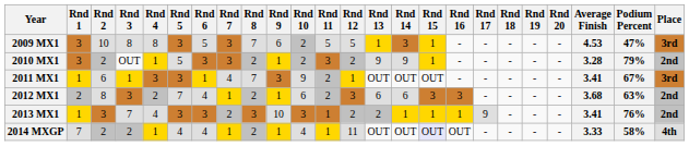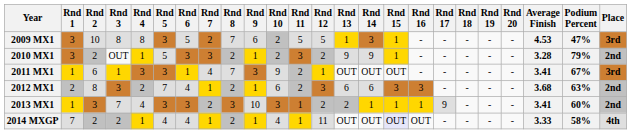 <table class="wikitable" style="font-size: 85%; text-align:center">
 <tr valign="top">
 <th valign="middle">Year</th>
 <th>Rnd<br>1</th>
 <th>Rnd<br>2</th>
 <th>Rnd<br>3</th>
 <th>Rnd<br>4</th>
 <th>Rnd<br>5</th>
 <th>Rnd<br>6</th>
 <th>Rnd<br>7</th>
 <th>Rnd<br>8</th>
 <th>Rnd<br>9</th>
 <th>Rnd<br>10</th>
 <th>Rnd<br>11</th>
 <th>Rnd<br>12</th>
 <th>Rnd<br>13</th>
 <th>Rnd<br>14</th>
 <th>Rnd<br>15</th>
 <th>Rnd<br>16</th>
 <th>Rnd<br>17</th>
 <th>Rnd<br>18</th>
 <th>Rnd<br>19</th>
 <th>Rnd<br>20</th>
 <th valign="middle">Average<br>Finish</th>
 <th valign="middle">Podium<br>Percent</th>
 <th valign="middle">Place</th>
 </tr>
 <tr>
 <th>2009 MX1</th>
 <td style="background:#cd7f32;">3</td>
 <td style="background:#dfdfdf;">10</td>
 <td style="background:#dfdfdf;">8</td>
 <td style="background:#dfdfdf;">8</td>
 <td style="background:#cd7f32;">3</td>
 <td style="background:#dfdfdf;">5</td>
-<td style="background:#cd7f32;">3</td>
+<td style="background:#cd7f32;">2</td>
 <td style="background:#dfdfdf;">7</td>
 <td style="background:#dfdfdf;">6</td>
 <td style="background:silver;">2</td>
 <td style="background:#dfdfdf;">5</td>
 <td style="background:#dfdfdf;">5</td>
 <td style="background:gold;">1</td>
 <td style="background:#cd7f32;">3</td>
 <td style="background:gold;">1</td>
 <td>-</td>
 <td>-</td>
 <td>-</td>
 <td>-</td>
 <td>-</td>
 <th>4.53</th>
 <th>47%</th>
 <th style="background:#cd7f32;">3rd</th>
 </tr>
 <tr>
 <th>2010 MX1</th>
 <td style="background:#cd7f32;">3</td>
 <td style="background:silver;">2</td>
 <td>OUT</td>
 <td style="background:gold;">1</td>
 <td style="background:#dfdfdf;">5</td>
 <td style="background:#cd7f32;">3</td>
 <td style="background:#cd7f32;">3</td>
 <td style="background:silver;">2</td>
 <td style="background:gold;">1</td>
 <td style="background:silver;">2</td>
 <td style="background:#cd7f32;">3</td>
 <td style="background:silver;">2</td>
 <td style="background:#dfdfdf;">9</td>
 <td style="background:#dfdfdf;">9</td>
 <td style="background:gold;">1</td>
 <td>-</td>
 <td>-</td>
 <td>-</td>
 <td>-</td>
 <td>-</td>
 <th>3.28</th>
 <th>79%</th>
 <th style="background:silver;">2nd</th>
 </tr>
 <tr>
 <th>2011 MX1</th>
 <td style="background:gold;">1</td>
 <td style="background:#dfdfdf;">6</td>
 <td style="background:gold;">1</td>
 <td style="background:#cd7f32;">3</td>
 <td style="background:#cd7f32;">3</td>
 <td style="background:gold;">1</td>
 <td style="background:#dfdfdf;">4</td>
 <td style="background:#dfdfdf;">7</td>
 <td style="background:#cd7f32;">3</td>
 <td style="background:#dfdfdf;">9</td>
 <td style="background:silver;">2</td>
 <td style="background:gold;">1</td>
 <td>OUT</td>
 <td>OUT</td>
 <td>OUT</td>
 <td>-</td>
 <td>-</td>
 <td>-</td>
 <td>-</td>
 <td>-</td>
 <th>3.41</th>
 <th>67%</th>
 <th style="background:#cd7f32;">3rd</th>
 </tr>
 <tr>
 <th>2012 MX1</th>
 <td style="background:silver;">2</td>
 <td style="background:#dfdfdf;">8</td>
 <td style="background:#cd7f32;">3</td>
 <td style="background:silver;">2</td>
 <td style="background:#dfdfdf;">7</td>
 <td style="background:#dfdfdf;">4</td>
 <td style="background:gold;">1</td>
 <td style="background:silver;">2</td>
 <td style="background:gold;">1</td>
 <td style="background:#dfdfdf;">6</td>
 <td style="background:silver;">2</td>
 <td style="background:#cd7f32;">3</td>
 <td style="background:#dfdfdf;">6</td>
 <td style="background:#dfdfdf;">6</td>
 <td style="background:#cd7f32;">3</td>
 <td style="background:#cd7f32;">3</td>
 <td>-</td>
 <td>-</td>
 <td>-</td>
 <td>-</td>
 <th>3.68</th>
 <th>63%</th>
 <th style="background:silver;">2nd</th>
 </tr>
 <tr>
 <th>2013 MX1</th>
 <td style="background:gold;">1</td>
 <td style="background:#cd7f32;">3</td>
 <td style="background:#dfdfdf;">7</td>
 <td style="background:#dfdfdf;">4</td>
 <td style="background:#cd7f32;">3</td>
 <td style="background:#cd7f32;">3</td>
 <td style="background:silver;">2</td>
 <td style="background:#cd7f32;">3</td>
 <td style="background:#dfdfdf;">10</td>
 <td style="background:#cd7f32;">3</td>
 <td style="background:#cd7f32;">1</td>
 <td style="background:silver;">2</td>
 <td style="background:silver;">2</td>
 <td style="background:gold;">1</td>
 <td style="background:gold;">1</td>
 <td style="background:gold;">1</td>
 <td style="background:#dfdfdf;">9</td>
 <td>-</td>
 <td>-</td>
 <td>-</td>
 <th>3.41</th>
-<th>76%</th>
+<th>60%</th>
 <th style="background:silver;">2nd</th>
 </tr>
 <tr>
 <th>2014 MXGP</th>
 <td style="background:#dfdfdf;">7</td>
 <td style="background:silver;">2</td>
 <td style="background:silver;">2</td>
 <td style="background:gold;">1</td>
 <td style="background:#dfdfdf;">4</td>
 <td style="background:#dfdfdf;">4</td>
 <td style="background:gold;">1</td>
 <td style="background:silver;">2</td>
 <td style="background:gold;">1</td>
 <td style="background:#dfdfdf;">4</td>
 <td style="background:gold;">1</td>
 <td style="background:#dfdfdf;">11</td>
 <td>OUT</td>
 <td>OUT</td>
 <td style="background: lavender;">OUT</td>
 <td>OUT</td>
 <td>-</td>
 <td>-</td>
 <td>-</td>
 <td>-</td>
 <th>3.33</th>
 <th>58%</th>
 <th style="background:#dfdfdf;">4th</th>
 </tr>
 </table>
